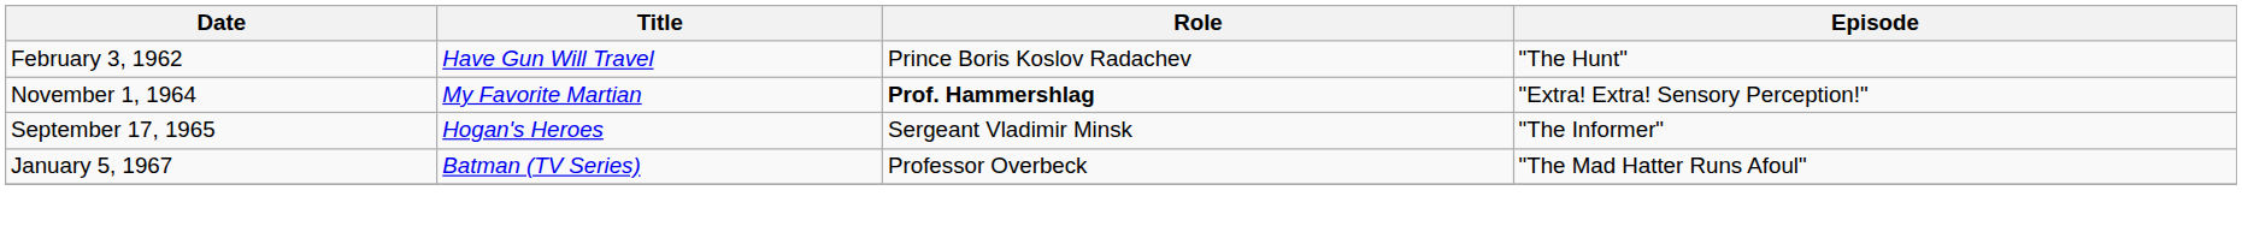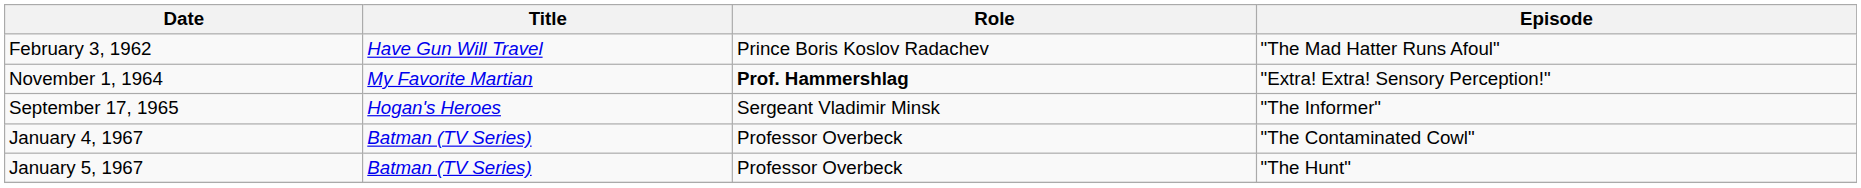 <table class="wikitable" width="100%">
 <tr>
 <th>Date</th>
 <th>Title</th>
 <th>Role</th>
 <th>Episode</th>
 </tr>
 <tr>
 <td>February 3, 1962</td>
 <td><em><a href='#'>Have Gun Will Travel</a></em></td>
 <td>Prince Boris Koslov Radachev</td>
-<td>"The Hunt"</td>
+<td>"The Mad Hatter Runs Afoul"</td>
 </tr>
 <tr>
 <td>November 1, 1964</td>
 <td><em><a href='#'>My Favorite Martian</a></em></td>
 <td><strong>Prof. Hammershlag</strong></td>
 <td>"Extra! Extra! Sensory Perception!"</td>
 </tr>
 <tr>
 <td>September 17, 1965</td>
 <td><em><a href='#'>Hogan's Heroes</a></em></td>
 <td>Sergeant Vladimir Minsk</td>
 <td>"The Informer"</td>
 </tr>
 <tr>
+<td>January 4, 1967</td>
+<td><em><a href='#'>Batman (TV Series)</a></em></td>
+<td>Professor Overbeck</td>
+<td>"The Contaminated Cowl"</td>
+</tr>
+<tr>
 <td>January 5, 1967</td>
 <td><em><a href='#'>Batman (TV Series)</a></em></td>
 <td>Professor Overbeck</td>
-<td>"The Mad Hatter Runs Afoul"</td>
+<td>"The Hunt"</td>
 </tr>
 <tr>
 </tr>
 </table>
